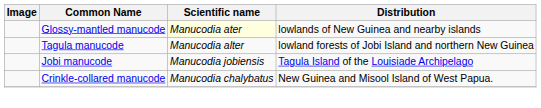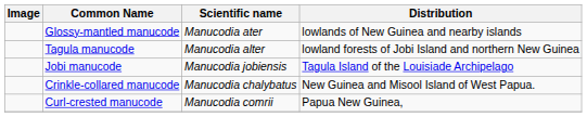 <table class="wikitable">
 <tr>
 <th>Image</th>
 <th>Common Name</th>
 <th>Scientific name</th>
 <th>Distribution</th>
 </tr>
 <tr>
 <td></td>
 <td><a href='#'>Glossy-mantled manucode</a></td>
-<td style="background: lightyellow;"><em>Manucodia ater</em></td>
+<td><em>Manucodia ater</em></td>
 <td>lowlands of New Guinea and nearby islands</td>
 </tr>
 <tr>
 <td></td>
 <td><a href='#'>Tagula manucode</a></td>
 <td><em>Manucodia alter</em></td>
 <td>lowland forests of Jobi Island and northern New Guinea</td>
 </tr>
 <tr>
 <td></td>
 <td><a href='#'>Jobi manucode</a></td>
 <td><em>Manucodia jobiensis</em></td>
 <td><a href='#'>Tagula Island</a> of the <a href='#'>Louisiade Archipelago</a></td>
 </tr>
 <tr>
 <td></td>
 <td><a href='#'>Crinkle-collared manucode</a></td>
 <td><em>Manucodia chalybatus</em></td>
 <td>New Guinea and Misool Island of West Papua.</td>
 </tr>
 <tr>
+<td></td>
+<td><a href='#'>Curl-crested manucode</a></td>
+<td><em>Manucodia comrii</em></td>
+<td>Papua New Guinea,</td>
+</tr>
+<tr>
 </tr>
 </table>
